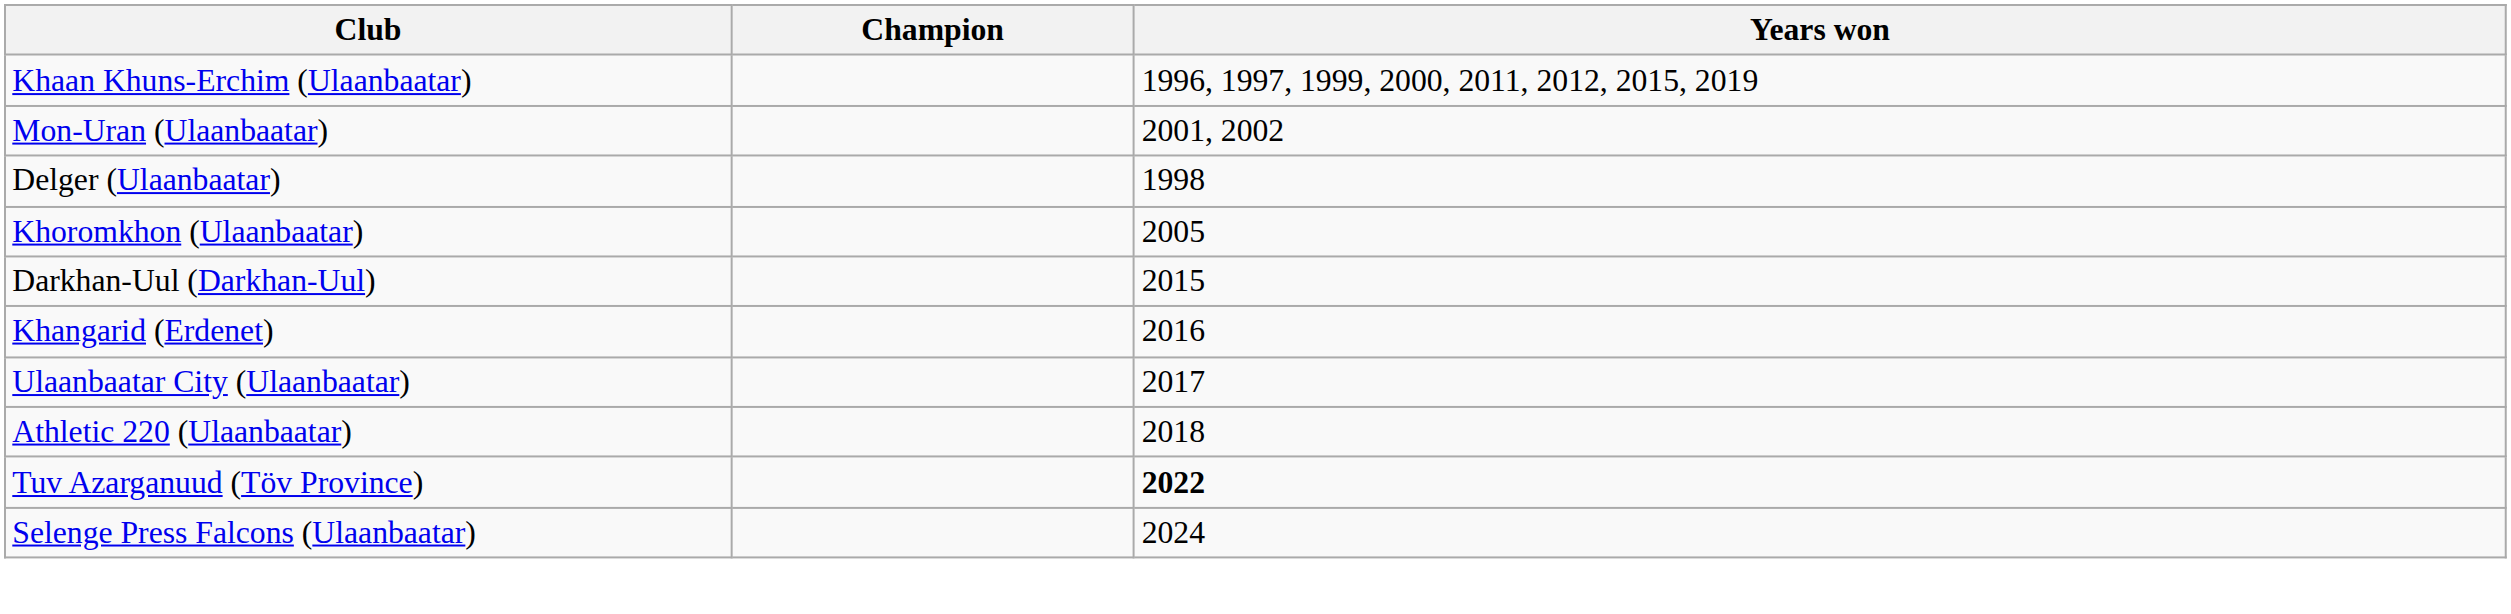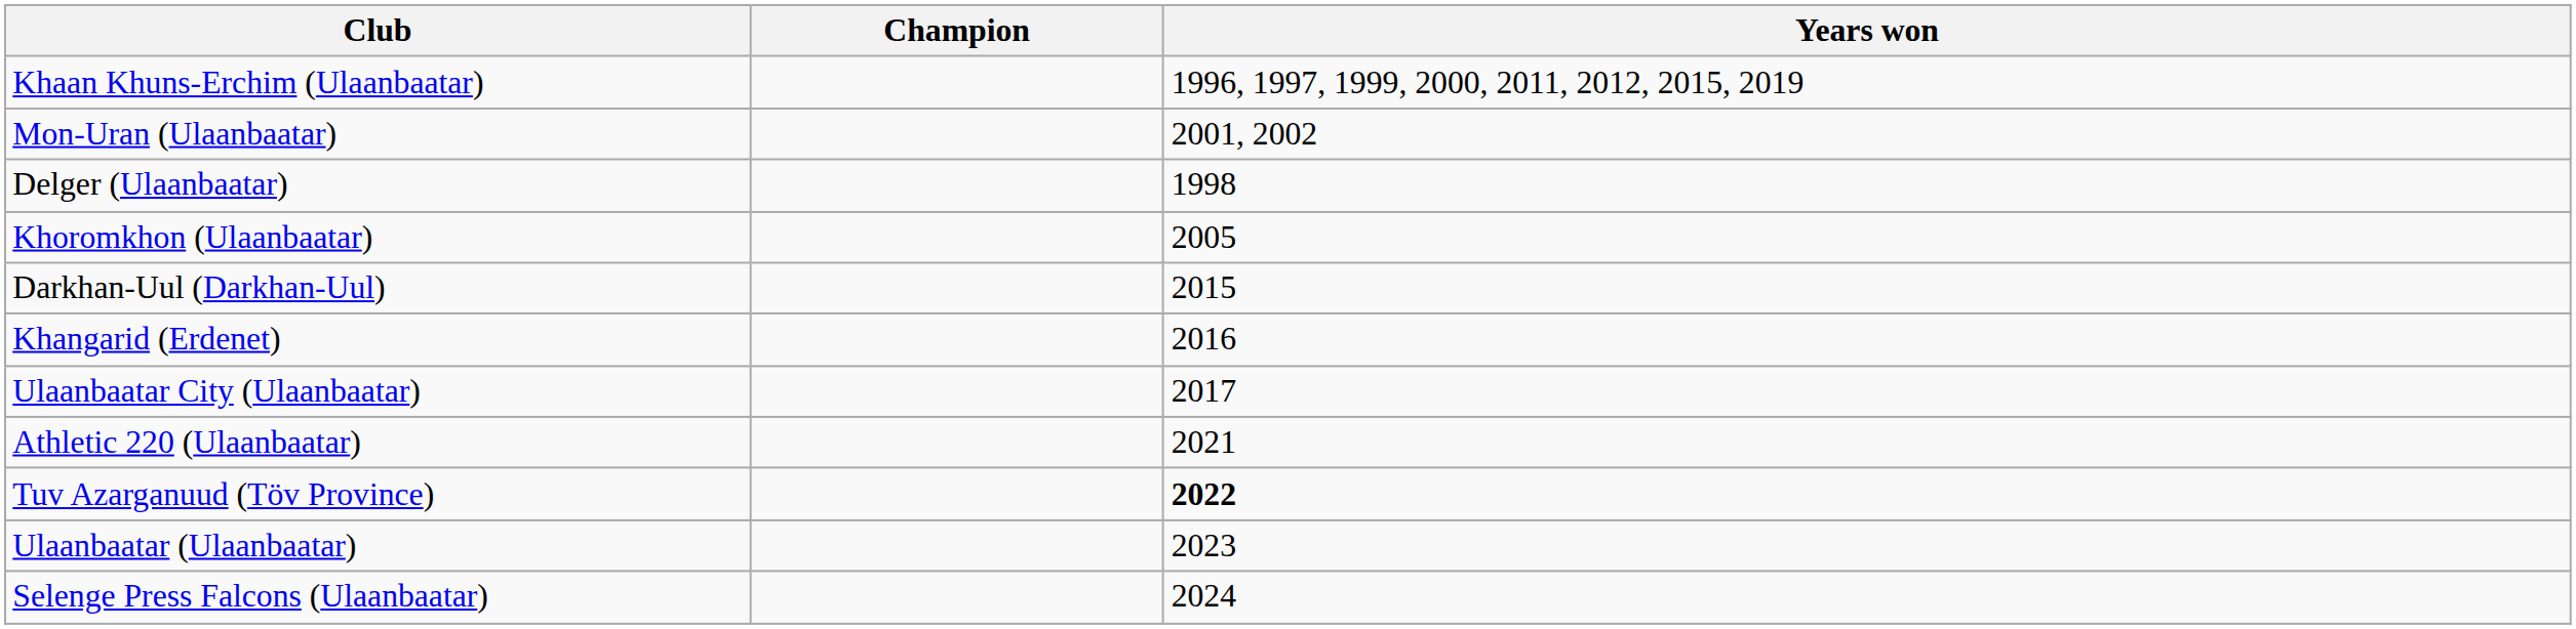 <table class="wikitable" style="width:100%; font-size:100%">
 <tr>
 <th width="18%">Club</th>
 <th width="10%">Champion</th>
 <th width="34%">Years won</th>
 </tr>
 <tr>
 <td><a href='#'>Khaan Khuns-Erchim</a> (<a href='#'>Ulaanbaatar</a>)</td>
 <td></td>
 <td>1996, 1997, 1999, 2000, 2011, 2012, 2015, 2019</td>
 </tr>
 <tr>
 <td><a href='#'>Mon-Uran</a> (<a href='#'>Ulaanbaatar</a>)</td>
 <td></td>
 <td>2001, 2002</td>
 </tr>
 <tr>
 <td>Delger (<a href='#'>Ulaanbaatar</a>)</td>
 <td></td>
 <td>1998</td>
 </tr>
 <tr>
 <td><a href='#'>Khoromkhon</a> (<a href='#'>Ulaanbaatar</a>)</td>
 <td></td>
 <td>2005</td>
 </tr>
 <tr>
 <td>Darkhan-Uul (<a href='#'>Darkhan-Uul</a>)</td>
 <td></td>
 <td>2015</td>
 </tr>
 <tr>
 <td><a href='#'>Khangarid</a> (<a href='#'>Erdenet</a>)</td>
 <td></td>
 <td>2016</td>
 </tr>
 <tr>
 <td><a href='#'>Ulaanbaatar City</a> (<a href='#'>Ulaanbaatar</a>)</td>
 <td></td>
 <td>2017</td>
 </tr>
 <tr>
 <td><a href='#'>Athletic 220</a> (<a href='#'>Ulaanbaatar</a>)</td>
 <td></td>
-<td>2018</td>
+<td>2021</td>
 </tr>
 <tr>
 <td><a href='#'>Tuv Azarganuud</a> (<a href='#'>Töv Province</a>)</td>
 <td></td>
 <td><strong>2022</strong></td>
 </tr>
 <tr>
+<td><a href='#'>Ulaanbaatar</a> (<a href='#'>Ulaanbaatar</a>)</td>
+<td></td>
+<td>2023</td>
+</tr>
+<tr>
 <td><a href='#'>Selenge Press Falcons</a> (<a href='#'>Ulaanbaatar</a>)</td>
 <td></td>
 <td>2024</td>
 </tr>
 </table>
